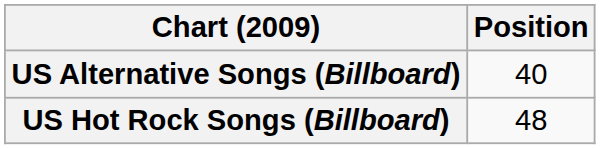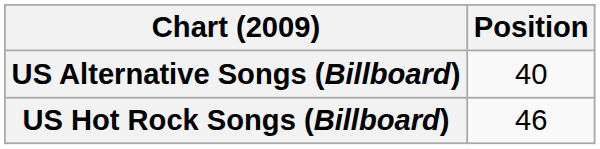 <table class="wikitable sortable plainrowheaders" style="text-align:center">
 <tr>
 <th scope="col">Chart (2009)</th>
 <th scope="col">Position</th>
 </tr>
 <tr>
 <th scope="row">US Alternative Songs (<em>Billboard</em>)</th>
 <td>40</td>
 </tr>
 <tr>
 <th scope="row">US Hot Rock Songs (<em>Billboard</em>)</th>
-<td>48</td>
+<td>46</td>
 </tr>
 </table>
